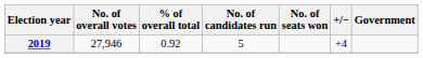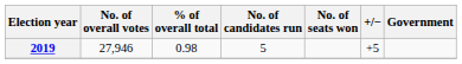 <table class="wikitable plainrowheaders">
 <tr>
 <th scope="col">Election year</th>
 <th scope="col">No. of<br>overall votes</th>
 <th scope="col">% of<br>overall total</th>
 <th scope="col">No. of<br>candidates run</th>
 <th scope="col">No. of<br>seats won</th>
 <th scope="col">+/−</th>
 <th scope="col">Government</th>
 </tr>
 <tr>
 <th scope="row"><a href='#'>2019</a></th>
 <td align="center">27,946</td>
-<td align="center">0.92</td>
+<td align="center">0.98</td>
 <td align="center">5</td>
 <td><small> </small></td>
-<td align="center">+4</td>
+<td align="center">+5</td>
 <td></td>
 </tr>
 <tr>
 </tr>
 </table>
